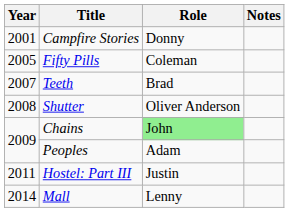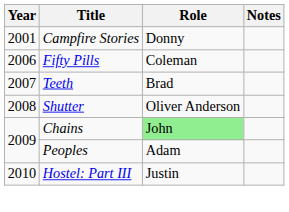 <table class="wikitable sortable plainrowheaders">
 <tr>
 <th scope="col">Year</th>
 <th scope="col">Title</th>
 <th scope="col">Role</th>
 <th scope="col" class="unsortable">Notes</th>
 </tr>
 <tr>
 <td>2001</td>
 <td><em>Campfire Stories</em></td>
 <td>Donny</td>
 <td></td>
 </tr>
 <tr>
-<td>2005</td>
+<td>2006</td>
 <td><em><a href='#'>Fifty Pills</a></em></td>
 <td>Coleman</td>
 <td></td>
 </tr>
 <tr>
 <td>2007</td>
 <td><em><a href='#'>Teeth</a></em></td>
 <td>Brad</td>
 <td></td>
 </tr>
 <tr>
 <td>2008</td>
 <td><em><a href='#'>Shutter</a></em></td>
 <td>Oliver Anderson</td>
 <td></td>
 </tr>
 <tr>
 <td rowspan=2>2009</td>
 <td><em>Chains</em></td>
 <td style="background: lightgreen;">John</td>
 <td></td>
 </tr>
 <tr>
 <td><em>Peoples</em></td>
 <td>Adam</td>
 <td></td>
 </tr>
 <tr>
-<td>2011</td>
+<td>2010</td>
 <td><em><a href='#'>Hostel: Part III</a></em></td>
 <td>Justin</td>
 <td></td>
 </tr>
-<tr>
-<td>2014</td>
-<td><em><a href='#'>Mall</a></em></td>
-<td>Lenny</td>
-<td></td>
-</tr>
 </table>
